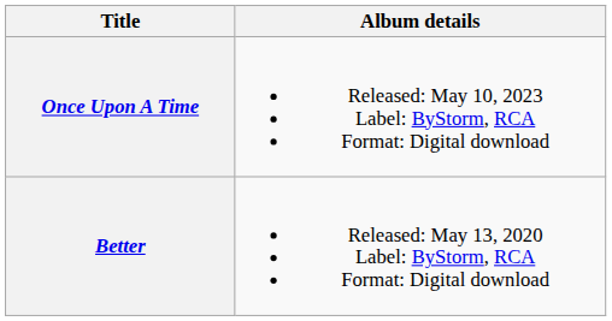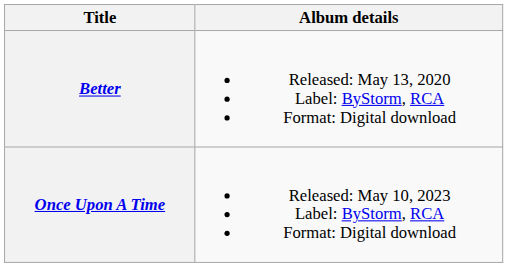 <table class="wikitable plainrowheaders" style="text-align:center;">
 <tr>
 <th scope="col" style="width:11em;">Title</th>
 <th scope="col" style="width:18em;">Album details</th>
 </tr>
 <tr>
+<th scope="row"><em><a href='#'>Better</a></em></th>
+<td><br><ul><li>Released: May 13, 2020</li><li>Label: <a href='#'>ByStorm</a>, <a href='#'>RCA</a></li><li>Format: Digital download</li></ul></td>
+</tr>
+<tr>
 <th scope="row"><em><a href='#'>Once Upon A Time</a></em></th>
 <td><br><ul><li>Released: May 10, 2023</li><li>Label: <a href='#'>ByStorm</a>, <a href='#'>RCA</a></li><li>Format: Digital download</li></ul></td>
 </tr>
-<tr>
-<th scope="row"><em><a href='#'>Better</a></em></th>
-<td><br><ul><li>Released: May 13, 2020</li><li>Label: <a href='#'>ByStorm</a>, <a href='#'>RCA</a></li><li>Format: Digital download</li></ul></td>
-</tr>
 </table>
